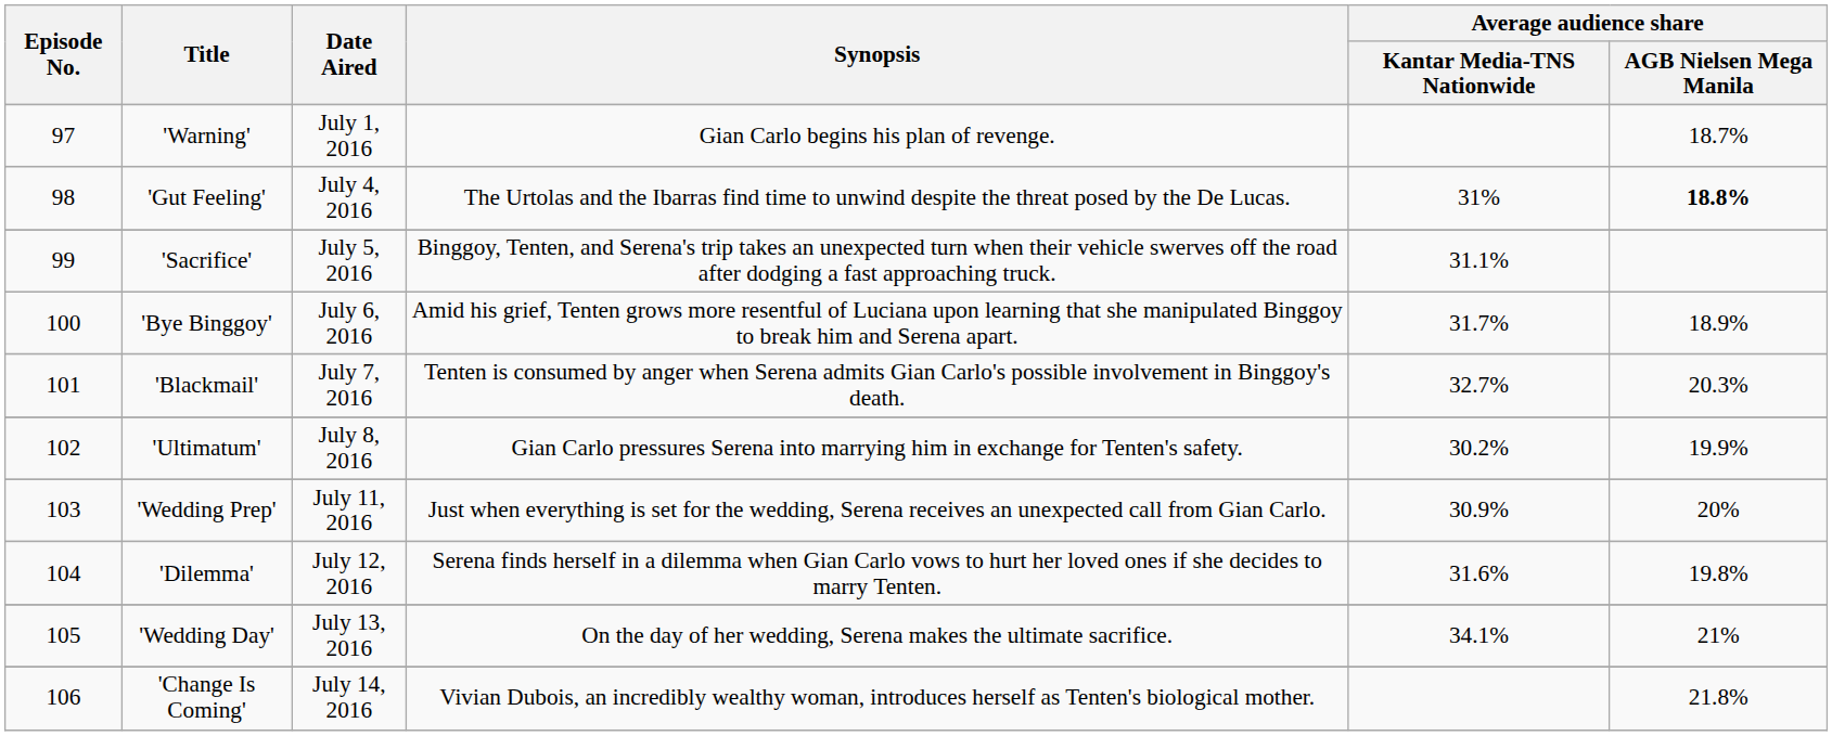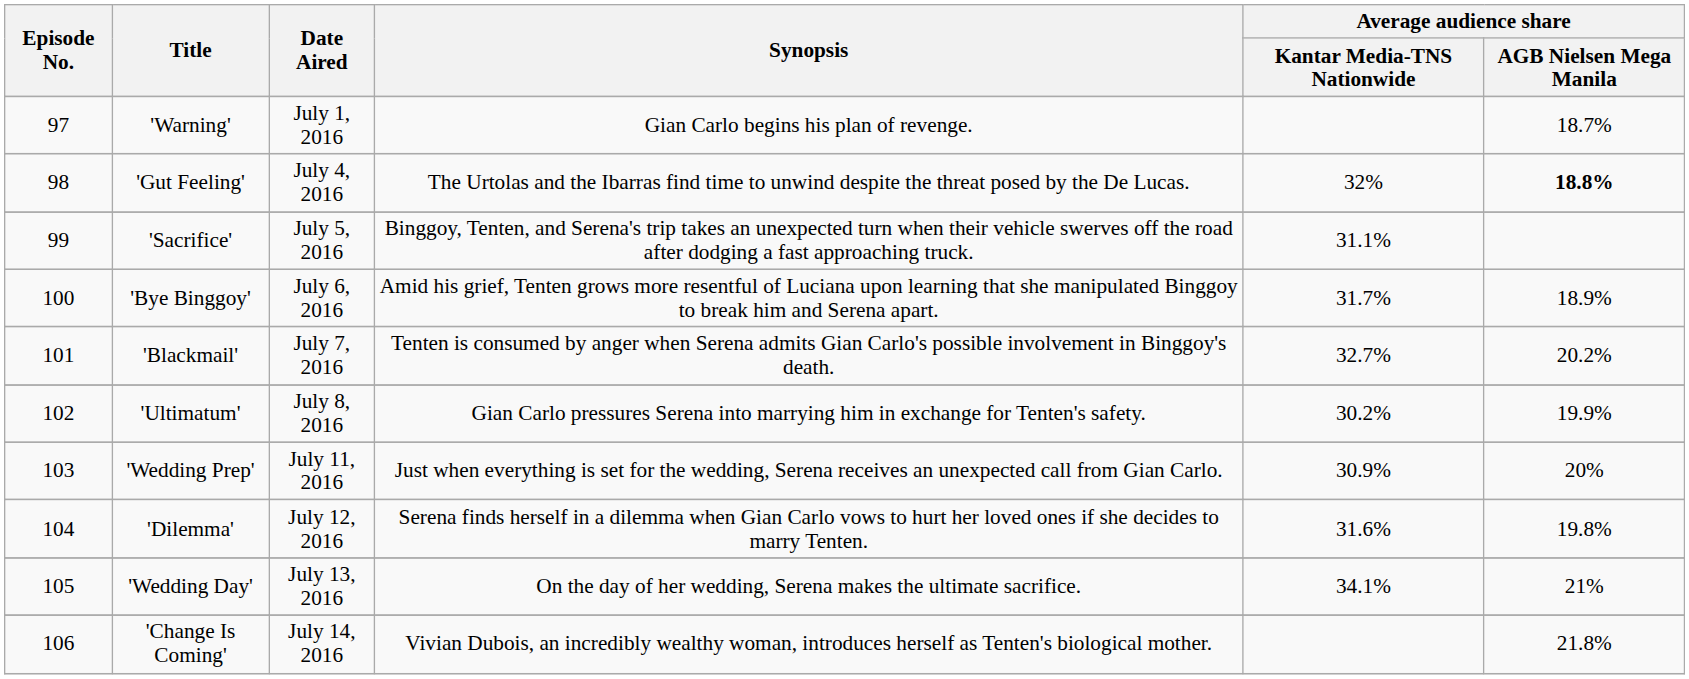 <table class="wikitable" style="text-align:center; font-size:100%; line-height:18px;"  width="100%">
 <tr>
 <th rowspan="2">Episode No.</th>
 <th rowspan="2">Title</th>
 <th rowspan="2">Date Aired</th>
 <th rowspan="2">Synopsis</th>
 <th colspan="2">Average audience share</th>
 </tr>
 <tr>
 <th>Kantar Media-TNS Nationwide</th>
 <th>AGB Nielsen Mega Manila</th>
 </tr>
 <tr>
 </tr>
 <tr>
 <td>97</td>
 <td>'Warning'</td>
 <td>July 1, 2016</td>
 <td>Gian Carlo begins his plan of revenge.</td>
 <td></td>
 <td>18.7%</td>
 </tr>
 <tr>
 </tr>
 <tr>
 <td>98</td>
 <td>'Gut Feeling'</td>
 <td>July 4, 2016</td>
 <td>The Urtolas and the Ibarras find time to unwind despite the threat posed by the De Lucas.</td>
-<td>31%</td>
+<td>32%</td>
 <td><strong>18.8%</strong></td>
 </tr>
 <tr>
 </tr>
 <tr>
 <td>99</td>
 <td>'Sacrifice'</td>
 <td>July 5, 2016</td>
 <td>Binggoy, Tenten, and Serena's trip takes an unexpected turn when their vehicle swerves off the road after dodging a fast approaching truck.</td>
 <td>31.1%</td>
 <td></td>
 </tr>
 <tr>
 </tr>
 <tr>
 <td>100</td>
 <td>'Bye Binggoy'</td>
 <td>July 6, 2016</td>
 <td>Amid his grief, Tenten grows more resentful of Luciana upon learning that she manipulated Binggoy to break him and Serena apart.</td>
 <td>31.7%</td>
 <td>18.9%</td>
 </tr>
 <tr>
 </tr>
 <tr>
 <td>101</td>
 <td>'Blackmail'</td>
 <td>July 7, 2016</td>
 <td>Tenten is consumed by anger when Serena admits Gian Carlo's possible involvement in Binggoy's death.</td>
 <td>32.7%</td>
-<td>20.3%</td>
+<td>20.2%</td>
 </tr>
 <tr>
 </tr>
 <tr>
 <td>102</td>
 <td>'Ultimatum'</td>
 <td>July 8, 2016</td>
 <td>Gian Carlo pressures Serena into marrying him in exchange for Tenten's safety.</td>
 <td>30.2%</td>
 <td>19.9%</td>
 </tr>
 <tr>
 </tr>
 <tr>
 <td>103</td>
 <td>'Wedding Prep'</td>
 <td>July 11, 2016</td>
 <td>Just when everything is set for the wedding, Serena receives an unexpected call from Gian Carlo.</td>
 <td>30.9%</td>
 <td>20%</td>
 </tr>
 <tr>
 </tr>
 <tr>
 <td>104</td>
 <td>'Dilemma'</td>
 <td>July 12, 2016</td>
 <td>Serena finds herself in a dilemma when Gian Carlo vows to hurt her loved ones if she decides to marry Tenten.</td>
 <td>31.6%</td>
 <td>19.8%</td>
 </tr>
 <tr>
 </tr>
 <tr>
 <td>105</td>
 <td>'Wedding Day'</td>
 <td>July 13, 2016</td>
 <td>On the day of her wedding, Serena makes the ultimate sacrifice.</td>
 <td>34.1%</td>
 <td>21%</td>
 </tr>
 <tr>
 </tr>
 <tr>
 <td>106</td>
 <td>'Change Is Coming'</td>
 <td>July 14, 2016</td>
 <td>Vivian Dubois, an incredibly wealthy woman, introduces herself as Tenten's biological mother.</td>
 <td></td>
 <td>21.8%</td>
 </tr>
 <tr>
 </tr>
 </table>
